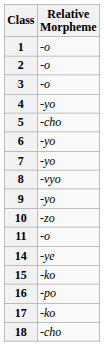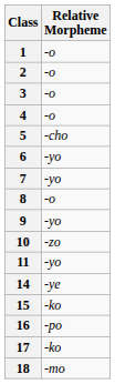 <table class="wikitable">
 <tr>
 <th>Class</th>
 <th>Relative<br>Morpheme</th>
 </tr>
 <tr>
 <th>1</th>
 <td><em>-o</em></td>
 </tr>
 <tr>
 <th>2</th>
 <td><em>-o</em></td>
 </tr>
 <tr>
 <th>3</th>
 <td><em>-o</em></td>
 </tr>
 <tr>
 <th>4</th>
-<td><em>-yo</em></td>
+<td><em>-o</em></td>
 </tr>
 <tr>
 <th>5</th>
 <td><em>-cho</em></td>
 </tr>
 <tr>
 <th>6</th>
 <td><em>-yo</em></td>
 </tr>
 <tr>
 <th>7</th>
 <td><em>-yo</em></td>
 </tr>
 <tr>
 <th>8</th>
-<td><em>-vyo</em></td>
+<td><em>-o</em></td>
 </tr>
 <tr>
 <th>9</th>
 <td><em>-yo</em></td>
 </tr>
 <tr>
 <th>10</th>
 <td><em>-zo</em></td>
 </tr>
 <tr>
 <th>11</th>
-<td><em>-o</em></td>
+<td><em>-yo</em></td>
 </tr>
 <tr>
 <th>14</th>
 <td><em>-ye</em></td>
 </tr>
 <tr>
 <th>15</th>
 <td><em>-ko</em></td>
 </tr>
 <tr>
 <th>16</th>
 <td><em>-po</em></td>
 </tr>
 <tr>
 <th>17</th>
 <td><em>-ko</em></td>
 </tr>
 <tr>
 <th>18</th>
-<td><em>-cho</em></td>
+<td><em>-mo</em></td>
 </tr>
 </table>
